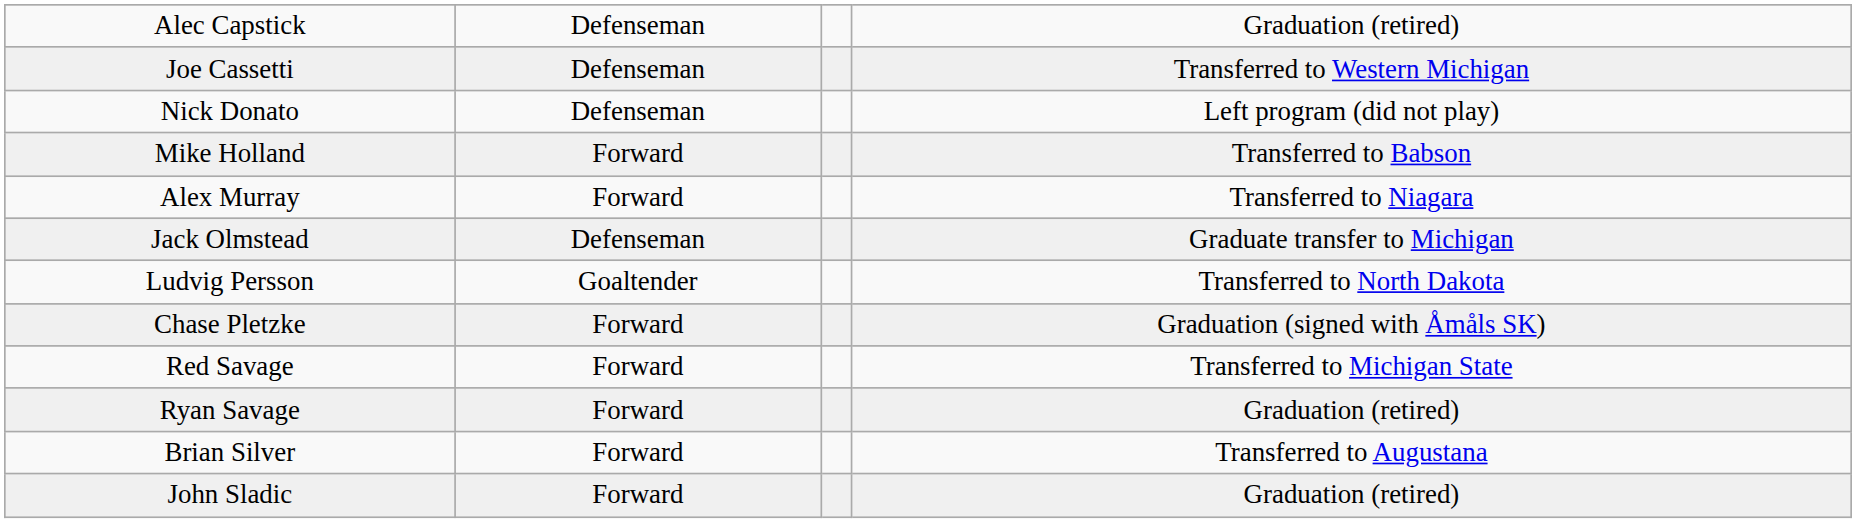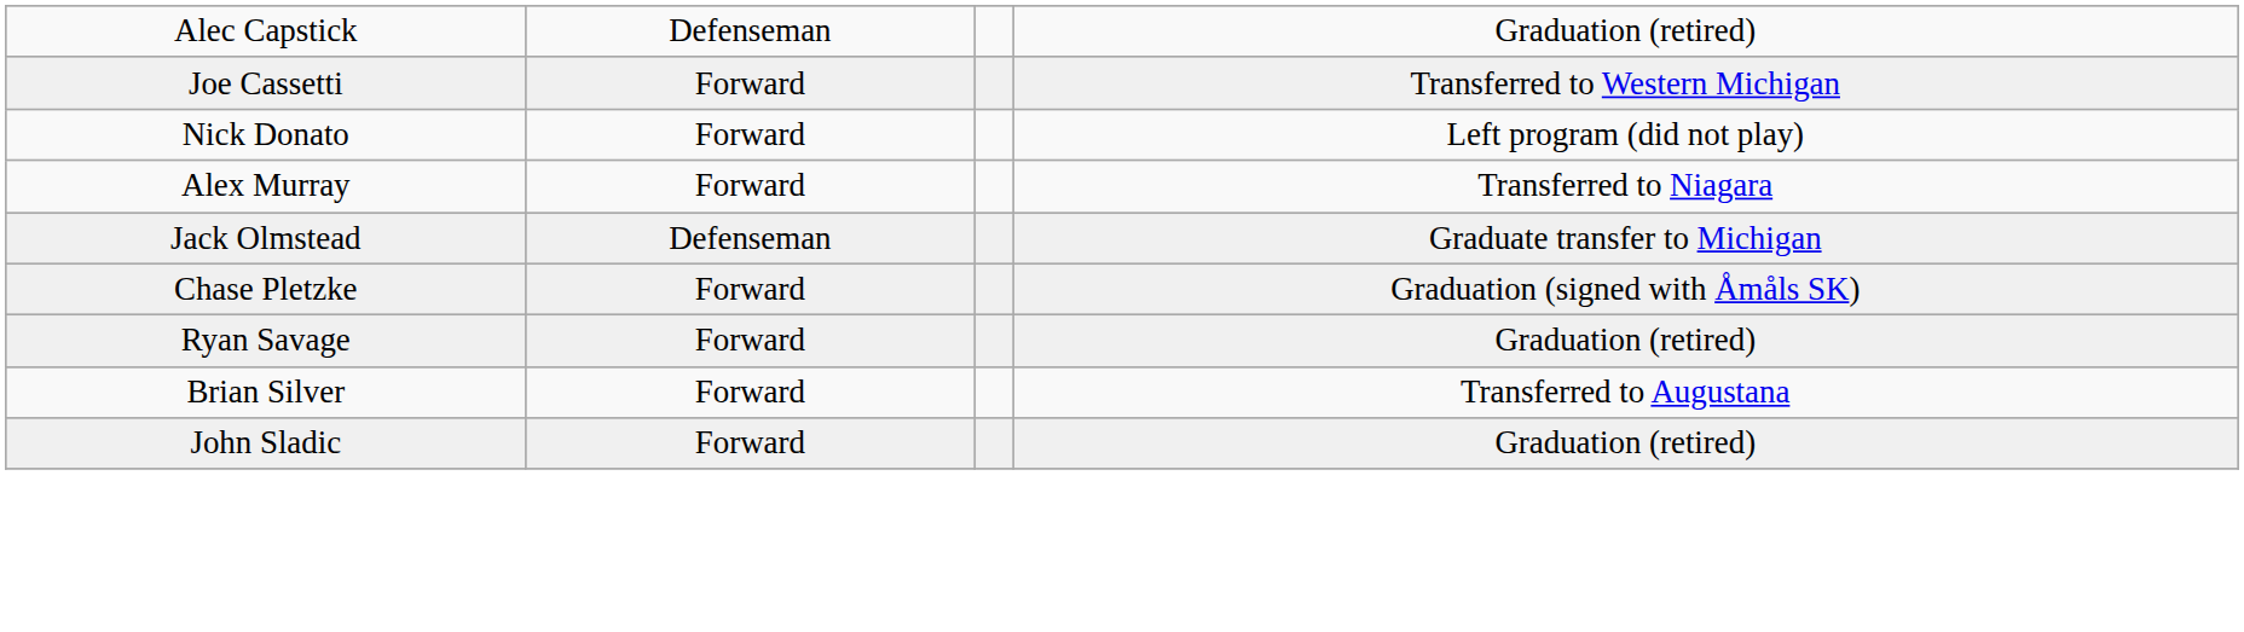 <table class="wikitable" width=1100>
 <tr align="center" bgcolor="">
 <td>Alec Capstick</td>
 <td>Defenseman</td>
 <td></td>
 <td>Graduation (retired)</td>
 </tr>
 <tr align="center" bgcolor="f0f0f0">
 <td>Joe Cassetti</td>
-<td>Defenseman</td>
+<td>Forward</td>
 <td></td>
 <td>Transferred to <a href='#'>Western Michigan</a></td>
 </tr>
 <tr align="center" bgcolor="">
 <td>Nick Donato</td>
-<td>Defenseman</td>
+<td>Forward</td>
 <td></td>
 <td>Left program (did not play)</td>
-</tr>
-<tr align="center" bgcolor="f0f0f0">
-<td>Mike Holland</td>
-<td>Forward</td>
-<td></td>
-<td>Transferred to <a href='#'>Babson</a></td>
 </tr>
 <tr align="center" bgcolor="">
 <td>Alex Murray</td>
 <td>Forward</td>
 <td></td>
 <td>Transferred to <a href='#'>Niagara</a></td>
 </tr>
 <tr align="center" bgcolor="f0f0f0">
 <td>Jack Olmstead</td>
 <td>Defenseman</td>
 <td></td>
 <td>Graduate transfer to <a href='#'>Michigan</a></td>
 </tr>
-<tr align="center" bgcolor="">
-<td>Ludvig Persson</td>
-<td>Goaltender</td>
-<td></td>
-<td>Transferred to <a href='#'>North Dakota</a></td>
-</tr>
 <tr align="center" bgcolor="f0f0f0">
 <td>Chase Pletzke</td>
 <td>Forward</td>
 <td></td>
 <td>Graduation (signed with <a href='#'>Åmåls SK</a>)</td>
-</tr>
-<tr align="center" bgcolor="">
-<td>Red Savage</td>
-<td>Forward</td>
-<td></td>
-<td>Transferred to <a href='#'>Michigan State</a></td>
 </tr>
 <tr align="center" bgcolor="f0f0f0">
 <td>Ryan Savage</td>
 <td>Forward</td>
 <td></td>
 <td>Graduation (retired)</td>
 </tr>
 <tr align="center" bgcolor="">
 <td>Brian Silver</td>
 <td>Forward</td>
 <td></td>
 <td>Transferred to <a href='#'>Augustana</a></td>
 </tr>
 <tr align="center" bgcolor="f0f0f0">
 <td>John Sladic</td>
 <td>Forward</td>
 <td></td>
 <td>Graduation (retired)</td>
 </tr>
 </table>
